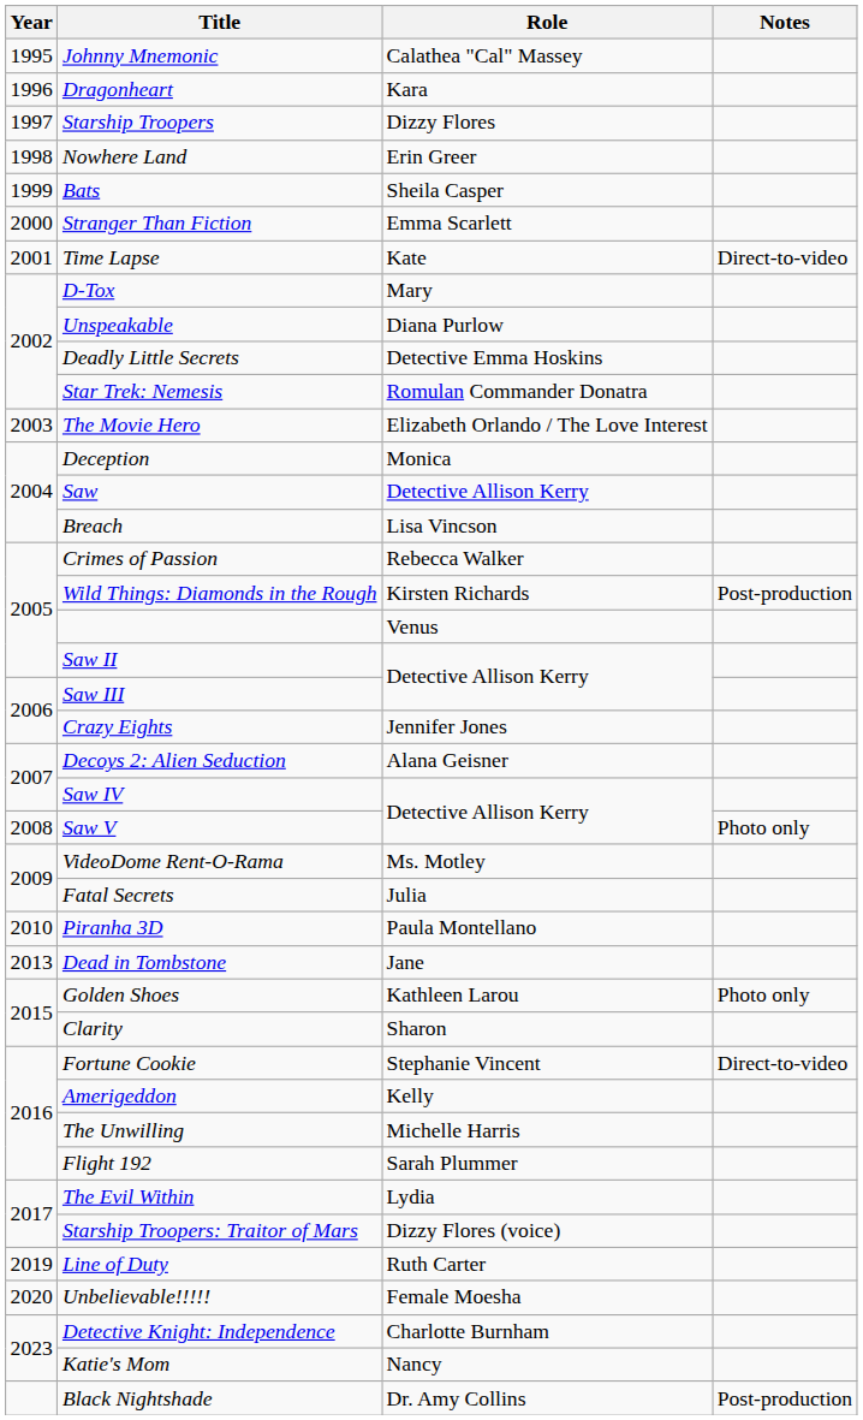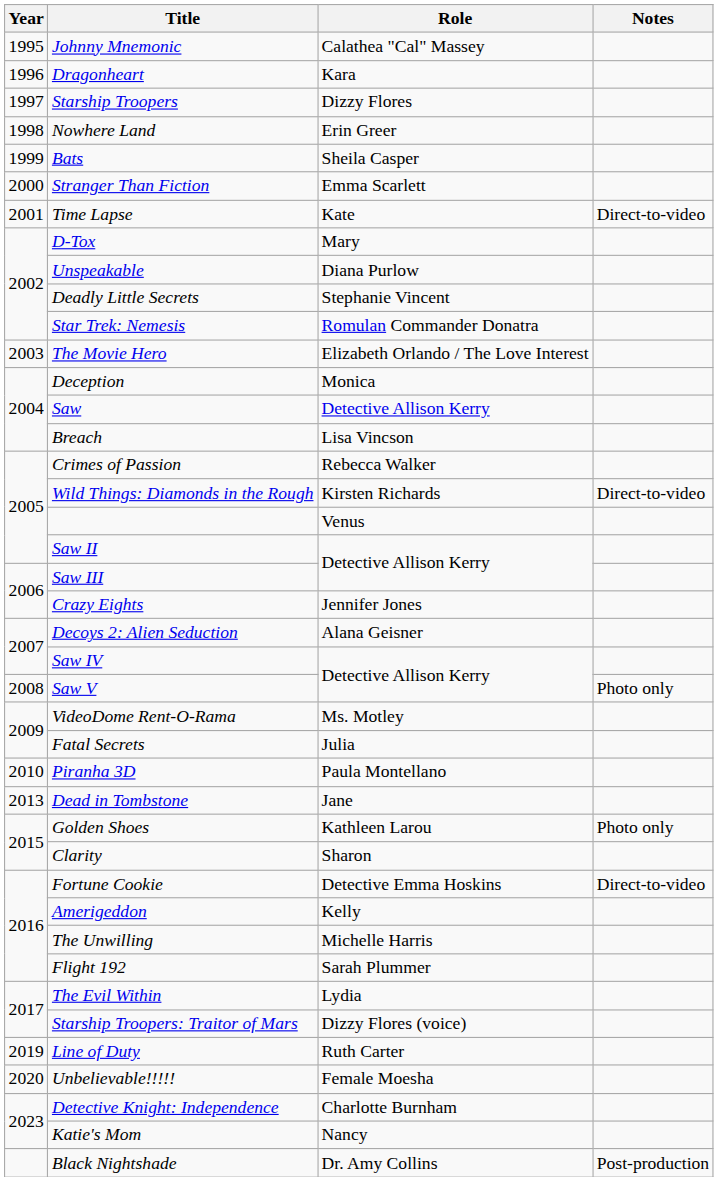 <table class="wikitable sortable">
 <tr>
 <th>Year</th>
 <th>Title</th>
 <th>Role</th>
 <th class="unsortable">Notes</th>
 </tr>
 <tr>
 <td>1995</td>
 <td><em><a href='#'>Johnny Mnemonic</a></em></td>
 <td>Calathea "Cal" Massey</td>
 <td></td>
 </tr>
 <tr>
 <td>1996</td>
 <td><em><a href='#'>Dragonheart</a></em></td>
 <td>Kara</td>
 <td></td>
 </tr>
 <tr>
 <td>1997</td>
 <td><em><a href='#'>Starship Troopers</a></em></td>
 <td>Dizzy Flores</td>
 <td></td>
 </tr>
 <tr>
 <td>1998</td>
 <td><em>Nowhere Land</em></td>
 <td>Erin Greer</td>
 <td></td>
 </tr>
 <tr>
 <td>1999</td>
 <td><em><a href='#'>Bats</a></em></td>
 <td>Sheila Casper</td>
 <td></td>
 </tr>
 <tr>
 <td>2000</td>
 <td><em><a href='#'>Stranger Than Fiction</a></em></td>
 <td>Emma Scarlett</td>
 <td></td>
 </tr>
 <tr>
 <td>2001</td>
 <td><em>Time Lapse</em></td>
 <td>Kate</td>
 <td>Direct-to-video</td>
 </tr>
 <tr>
 <td rowspan="4">2002</td>
 <td><em><a href='#'>D-Tox</a></em></td>
 <td>Mary</td>
 <td></td>
 </tr>
 <tr>
 <td><em><a href='#'>Unspeakable</a></em></td>
 <td>Diana Purlow</td>
 <td></td>
 </tr>
 <tr>
 <td><em>Deadly Little Secrets</em></td>
-<td>Detective Emma Hoskins</td>
+<td>Stephanie Vincent</td>
 <td></td>
 </tr>
 <tr>
 <td><em><a href='#'>Star Trek: Nemesis</a></em></td>
 <td><a href='#'>Romulan</a> Commander Donatra</td>
 <td></td>
 </tr>
 <tr>
 <td>2003</td>
 <td><em><a href='#'>The Movie Hero</a></em></td>
 <td>Elizabeth Orlando / The Love Interest</td>
 <td></td>
 </tr>
 <tr>
 <td rowspan="3">2004</td>
 <td><em>Deception</em></td>
 <td>Monica</td>
 <td></td>
 </tr>
 <tr>
 <td><em><a href='#'>Saw</a></em></td>
 <td><a href='#'>Detective Allison Kerry</a></td>
 <td></td>
 </tr>
 <tr>
 <td><em>Breach</em></td>
 <td>Lisa Vincson</td>
 <td></td>
 </tr>
 <tr>
 <td rowspan="4">2005</td>
 <td><em>Crimes of Passion</em></td>
 <td>Rebecca Walker</td>
 <td></td>
 </tr>
 <tr>
 <td><em><a href='#'>Wild Things: Diamonds in the Rough</a></em></td>
 <td>Kirsten Richards</td>
-<td>Post-production</td>
+<td>Direct-to-video</td>
 </tr>
 <tr>
 <td><em></em></td>
 <td>Venus</td>
 <td></td>
 </tr>
 <tr>
 <td><em><a href='#'>Saw II</a></em></td>
 <td rowspan="2">Detective Allison Kerry</td>
 <td></td>
 </tr>
 <tr>
 <td rowspan="2">2006</td>
 <td><em><a href='#'>Saw III</a></em></td>
 <td></td>
 </tr>
 <tr>
 <td><em><a href='#'>Crazy Eights</a></em></td>
 <td>Jennifer Jones</td>
 <td></td>
 </tr>
 <tr>
 <td rowspan="2">2007</td>
 <td><em><a href='#'>Decoys 2: Alien Seduction</a></em></td>
 <td>Alana Geisner</td>
 <td></td>
 </tr>
 <tr>
 <td><em><a href='#'>Saw IV</a></em></td>
 <td rowspan="2">Detective Allison Kerry</td>
 <td></td>
 </tr>
 <tr>
 <td>2008</td>
 <td><em><a href='#'>Saw V</a></em></td>
 <td>Photo only</td>
 </tr>
 <tr>
 <td rowspan="2">2009</td>
 <td><em>VideoDome Rent-O-Rama</em></td>
 <td>Ms. Motley</td>
 <td></td>
 </tr>
 <tr>
 <td><em>Fatal Secrets</em></td>
 <td>Julia</td>
 <td></td>
 </tr>
 <tr>
 <td>2010</td>
 <td><em><a href='#'>Piranha 3D</a></em></td>
 <td>Paula Montellano</td>
 <td></td>
 </tr>
 <tr>
 <td>2013</td>
 <td><em><a href='#'>Dead in Tombstone</a></em></td>
 <td>Jane</td>
 <td></td>
 </tr>
 <tr>
 <td rowspan="2">2015</td>
 <td><em>Golden Shoes</em></td>
 <td>Kathleen Larou</td>
 <td>Photo only</td>
 </tr>
 <tr>
 <td><em>Clarity</em></td>
 <td>Sharon</td>
 <td></td>
 </tr>
 <tr>
 <td rowspan="4">2016</td>
 <td><em>Fortune Cookie</em></td>
-<td>Stephanie Vincent</td>
+<td>Detective Emma Hoskins</td>
 <td>Direct-to-video</td>
 </tr>
 <tr>
 <td><em><a href='#'>Amerigeddon</a></em></td>
 <td>Kelly</td>
 <td></td>
 </tr>
 <tr>
 <td><em>The Unwilling</em></td>
 <td>Michelle Harris</td>
 <td></td>
 </tr>
 <tr>
 <td><em>Flight 192</em></td>
 <td>Sarah Plummer</td>
 <td></td>
 </tr>
 <tr>
 <td rowspan="2">2017</td>
 <td><em><a href='#'>The Evil Within</a></em></td>
 <td>Lydia</td>
 <td></td>
 </tr>
 <tr>
 <td><em><a href='#'>Starship Troopers: Traitor of Mars</a></em></td>
 <td>Dizzy Flores (voice)</td>
 <td></td>
 </tr>
 <tr>
 <td>2019</td>
 <td><em><a href='#'>Line of Duty</a></em></td>
 <td>Ruth Carter</td>
 <td></td>
 </tr>
 <tr>
 <td>2020</td>
 <td><em>Unbelievable!!!!!</em></td>
 <td>Female Moesha</td>
 <td></td>
 </tr>
 <tr>
 <td rowspan="2">2023</td>
 <td><em><a href='#'>Detective Knight: Independence</a></em></td>
 <td>Charlotte Burnham</td>
 <td></td>
 </tr>
 <tr>
 <td><em>Katie's Mom</em></td>
 <td>Nancy</td>
 <td></td>
 </tr>
 <tr>
 <td></td>
 <td><em>Black Nightshade</em></td>
 <td>Dr. Amy Collins</td>
 <td>Post-production</td>
 </tr>
 </table>
